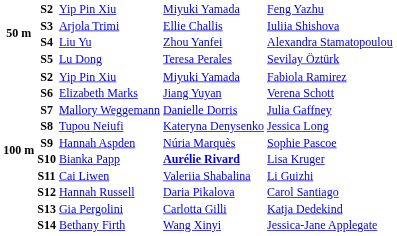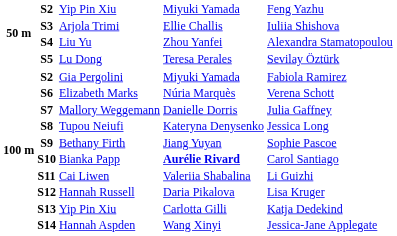 <table>
 <tr>
 <th rowspan="5">50 m</th>
 </tr>
 <tr>
 <th>S2</th>
 <td> <a href='#'>Yip Pin Xiu</a></td>
 <td> <a href='#'>Miyuki Yamada</a></td>
 <td> <a href='#'>Feng Yazhu</a></td>
 </tr>
 <tr>
 <th>S3</th>
 <td> <a href='#'>Arjola Trimi</a></td>
 <td> <a href='#'>Ellie Challis</a></td>
 <td> <a href='#'>Iuliia Shishova</a></td>
 </tr>
 <tr>
 <th>S4</th>
 <td> <a href='#'>Liu Yu</a></td>
 <td> <a href='#'>Zhou Yanfei</a></td>
 <td> <a href='#'>Alexandra Stamatopoulou</a></td>
 </tr>
 <tr>
 <th>S5</th>
 <td> <a href='#'>Lu Dong</a></td>
 <td> <a href='#'>Teresa Perales</a></td>
 <td> <a href='#'>Sevilay Öztürk</a></td>
 </tr>
 <tr>
 <th rowspan="11">100 m</th>
 </tr>
 <tr>
 <th>S2</th>
-<td> <a href='#'>Yip Pin Xiu</a></td>
+<td> <a href='#'>Gia Pergolini</a></td>
 <td> <a href='#'>Miyuki Yamada</a></td>
 <td> <a href='#'>Fabiola Ramirez</a></td>
 </tr>
 <tr>
 <th>S6</th>
 <td> <a href='#'>Elizabeth Marks</a></td>
-<td> <a href='#'>Jiang Yuyan</a></td>
+<td> <a href='#'>Núria Marquès</a></td>
 <td> <a href='#'>Verena Schott</a></td>
 </tr>
 <tr>
 <th>S7</th>
 <td> <a href='#'>Mallory Weggemann</a></td>
 <td> <a href='#'>Danielle Dorris</a></td>
 <td> <a href='#'>Julia Gaffney</a></td>
 </tr>
 <tr>
 <th>S8</th>
 <td> <a href='#'>Tupou Neiufi</a></td>
 <td> <a href='#'>Kateryna Denysenko</a></td>
 <td> <a href='#'>Jessica Long</a></td>
 </tr>
 <tr>
 <th>S9</th>
-<td> <a href='#'>Hannah Aspden</a></td>
-<td> <a href='#'>Núria Marquès</a></td>
+<td> <a href='#'>Bethany Firth</a></td>
+<td> <a href='#'>Jiang Yuyan</a></td>
 <td> <a href='#'>Sophie Pascoe</a></td>
 </tr>
 <tr>
 <th>S10</th>
 <td> <a href='#'>Bianka Papp</a></td>
 <td><strong> <a href='#'>Aurélie Rivard</a></strong></td>
-<td> <a href='#'>Lisa Kruger</a></td>
+<td> <a href='#'>Carol Santiago</a></td>
 </tr>
 <tr>
 <th>S11</th>
 <td> <a href='#'>Cai Liwen</a></td>
 <td> <a href='#'>Valeriia Shabalina</a></td>
 <td> <a href='#'>Li Guizhi</a></td>
 </tr>
 <tr>
 <th>S12</th>
 <td> <a href='#'>Hannah Russell</a></td>
 <td> <a href='#'>Daria Pikalova</a></td>
-<td> <a href='#'>Carol Santiago</a></td>
+<td> <a href='#'>Lisa Kruger</a></td>
 </tr>
 <tr>
 <th>S13</th>
-<td> <a href='#'>Gia Pergolini</a></td>
+<td> <a href='#'>Yip Pin Xiu</a></td>
 <td> <a href='#'>Carlotta Gilli</a></td>
 <td> <a href='#'>Katja Dedekind</a></td>
 </tr>
 <tr>
 <th>S14</th>
-<td> <a href='#'>Bethany Firth</a></td>
+<td> <a href='#'>Hannah Aspden</a></td>
 <td> <a href='#'>Wang Xinyi</a></td>
 <td> <a href='#'>Jessica-Jane Applegate</a></td>
 </tr>
 </table>
